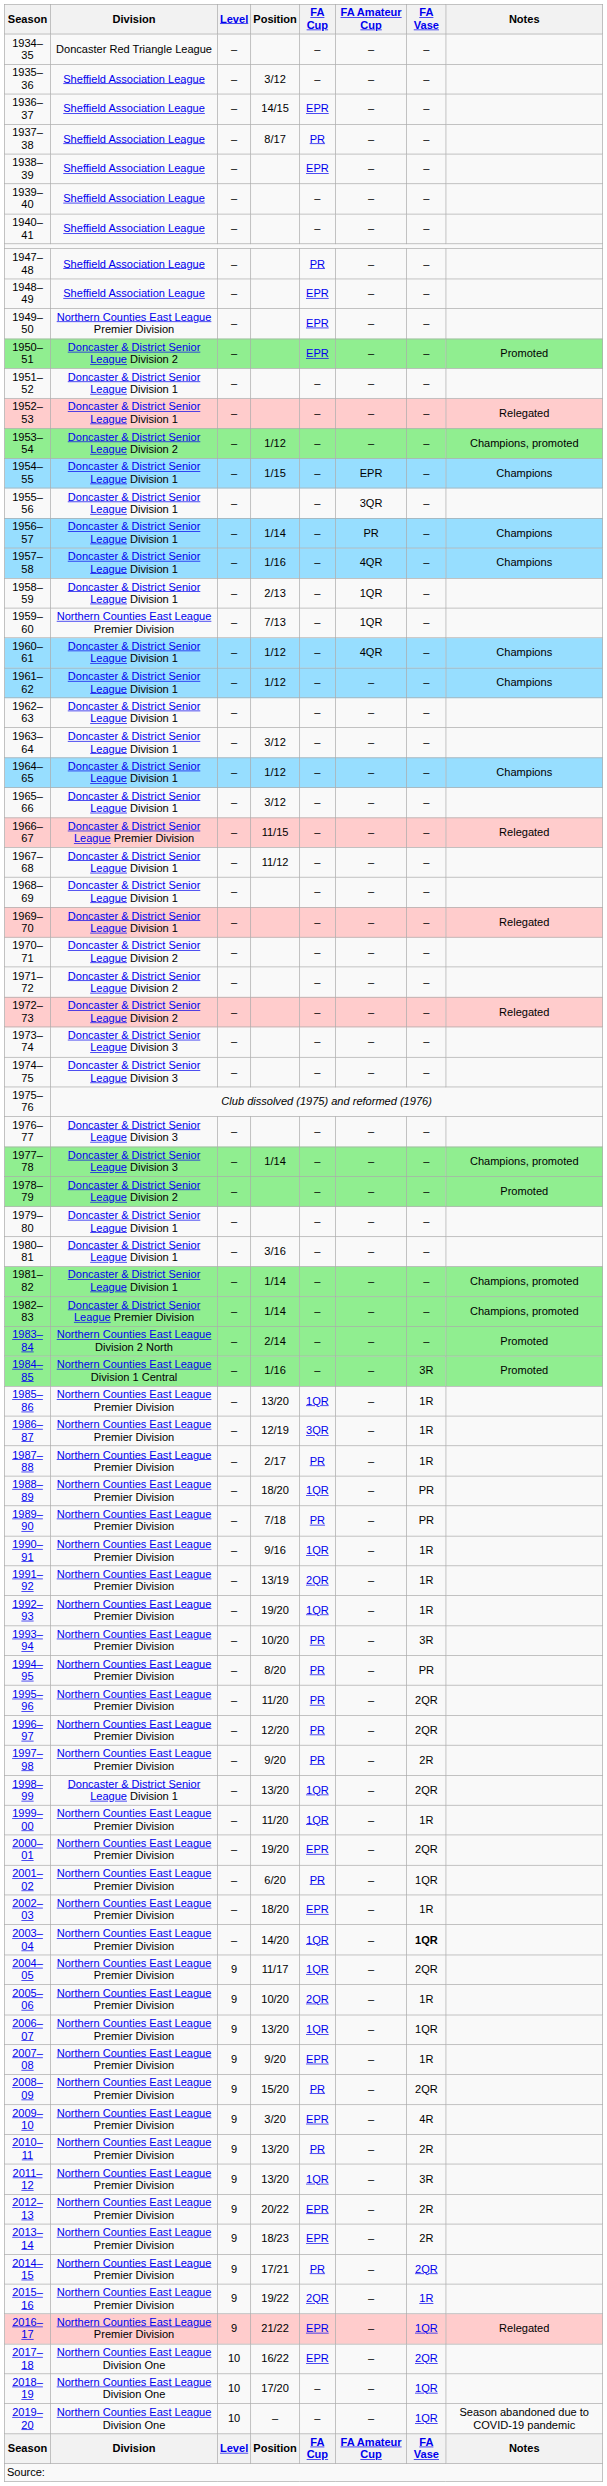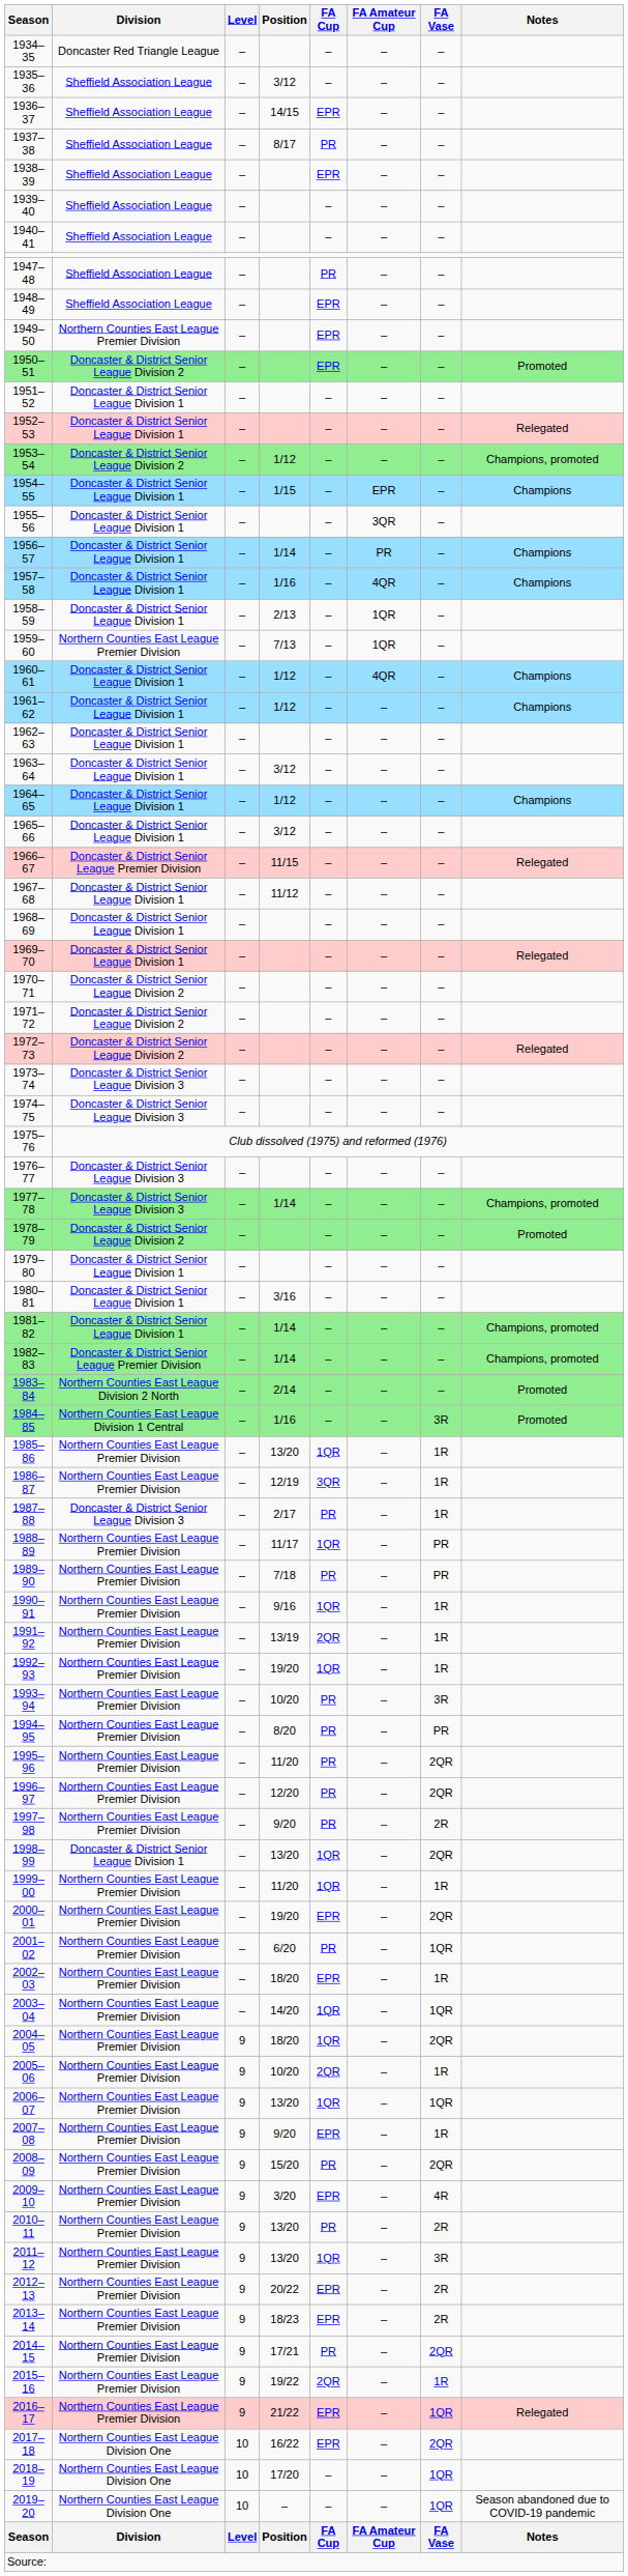 <table class="wikitable collapsible collapsed" style=text-align:center>
 <tr>
 <th>Season</th>
 <th>Division</th>
 <th><a href='#'>Level</a></th>
 <th>Position</th>
 <th><a href='#'>FA Cup</a></th>
 <th><a href='#'>FA Amateur Cup</a></th>
 <th><a href='#'>FA Vase</a></th>
 <th>Notes</th>
 </tr>
 <tr>
 <td>1934–35</td>
 <td>Doncaster Red Triangle League</td>
 <td>–</td>
 <td></td>
 <td>–</td>
 <td>–</td>
 <td>–</td>
 <td></td>
 </tr>
 <tr>
 <td>1935–36</td>
 <td><a href='#'>Sheffield Association League</a></td>
 <td>–</td>
 <td>3/12</td>
 <td>–</td>
 <td>–</td>
 <td>–</td>
 <td></td>
 </tr>
 <tr>
 <td>1936–37</td>
 <td><a href='#'>Sheffield Association League</a></td>
 <td>–</td>
 <td>14/15</td>
 <td><a href='#'>EPR</a></td>
 <td>–</td>
 <td>–</td>
 <td></td>
 </tr>
 <tr>
 <td>1937–38</td>
 <td><a href='#'>Sheffield Association League</a></td>
 <td>–</td>
 <td>8/17</td>
 <td><a href='#'>PR</a></td>
 <td>–</td>
 <td>–</td>
 <td></td>
 </tr>
 <tr>
 <td>1938–39</td>
 <td><a href='#'>Sheffield Association League</a></td>
 <td>–</td>
 <td></td>
 <td><a href='#'>EPR</a></td>
 <td>–</td>
 <td>–</td>
 <td></td>
 </tr>
 <tr>
 <td>1939–40</td>
 <td><a href='#'>Sheffield Association League</a></td>
 <td>–</td>
 <td></td>
 <td>–</td>
 <td>–</td>
 <td>–</td>
 <td></td>
 </tr>
 <tr>
 <td>1940–41</td>
 <td><a href='#'>Sheffield Association League</a></td>
 <td>–</td>
 <td></td>
 <td>–</td>
 <td>–</td>
 <td>–</td>
 <td></td>
 </tr>
 <tr>
 <td colspan=8></td>
 </tr>
 <tr>
 <td>1947–48</td>
 <td><a href='#'>Sheffield Association League</a></td>
 <td>–</td>
 <td></td>
 <td><a href='#'>PR</a></td>
 <td>–</td>
 <td>–</td>
 <td></td>
 </tr>
 <tr>
 <td>1948–49</td>
 <td><a href='#'>Sheffield Association League</a></td>
 <td>–</td>
 <td></td>
 <td><a href='#'>EPR</a></td>
 <td>–</td>
 <td>–</td>
 <td></td>
 </tr>
 <tr>
 <td>1949–50</td>
 <td><a href='#'>Northern Counties East League</a> Premier Division</td>
 <td>–</td>
 <td></td>
 <td><a href='#'>EPR</a></td>
 <td>–</td>
 <td>–</td>
 <td></td>
 </tr>
 <tr style="background: #90EE90">
 <td>1950–51</td>
 <td><a href='#'>Doncaster & District Senior League</a> Division 2</td>
 <td>–</td>
 <td></td>
 <td><a href='#'>EPR</a></td>
 <td>–</td>
 <td>–</td>
 <td>Promoted</td>
 </tr>
 <tr>
 <td>1951–52</td>
 <td><a href='#'>Doncaster & District Senior League</a> Division 1</td>
 <td>–</td>
 <td></td>
 <td>–</td>
 <td>–</td>
 <td>–</td>
 <td></td>
 </tr>
 <tr style="background:#fcc">
 <td>1952–53</td>
 <td><a href='#'>Doncaster & District Senior League</a> Division 1</td>
 <td>–</td>
 <td></td>
 <td>–</td>
 <td>–</td>
 <td>–</td>
 <td>Relegated</td>
 </tr>
 <tr style="background: #90EE90">
 <td>1953–54</td>
 <td><a href='#'>Doncaster & District Senior League</a> Division 2</td>
 <td>–</td>
 <td>1/12</td>
 <td>–</td>
 <td>–</td>
 <td>–</td>
 <td>Champions, promoted</td>
 </tr>
 <tr style="background: #97DEFF">
 <td>1954–55</td>
 <td><a href='#'>Doncaster & District Senior League</a> Division 1</td>
 <td>–</td>
 <td>1/15</td>
 <td>–</td>
 <td>EPR</td>
 <td>–</td>
 <td>Champions</td>
 </tr>
 <tr>
 <td>1955–56</td>
 <td><a href='#'>Doncaster & District Senior League</a> Division 1</td>
 <td>–</td>
 <td></td>
 <td>–</td>
 <td>3QR</td>
 <td>–</td>
 <td></td>
 </tr>
 <tr style="background: #97DEFF">
 <td>1956–57</td>
 <td><a href='#'>Doncaster & District Senior League</a> Division 1</td>
 <td>–</td>
 <td>1/14</td>
 <td>–</td>
 <td>PR</td>
 <td>–</td>
 <td>Champions</td>
 </tr>
 <tr style="background: #97DEFF">
 <td>1957–58</td>
 <td><a href='#'>Doncaster & District Senior League</a> Division 1</td>
 <td>–</td>
 <td>1/16</td>
 <td>–</td>
 <td>4QR</td>
 <td>–</td>
 <td>Champions</td>
 </tr>
 <tr>
 <td>1958–59</td>
 <td><a href='#'>Doncaster & District Senior League</a> Division 1</td>
 <td>–</td>
 <td>2/13</td>
 <td>–</td>
 <td>1QR</td>
 <td>–</td>
 <td></td>
 </tr>
 <tr>
 <td>1959–60</td>
 <td><a href='#'>Northern Counties East League</a> Premier Division</td>
 <td>–</td>
 <td>7/13</td>
 <td>–</td>
 <td>1QR</td>
 <td>–</td>
 <td></td>
 </tr>
 <tr style="background: #97DEFF">
 <td>1960–61</td>
 <td><a href='#'>Doncaster & District Senior League</a> Division 1</td>
 <td>–</td>
 <td>1/12</td>
 <td>–</td>
 <td>4QR</td>
 <td>–</td>
 <td>Champions</td>
 </tr>
 <tr style="background: #97DEFF">
 <td>1961–62</td>
 <td><a href='#'>Doncaster & District Senior League</a> Division 1</td>
 <td>–</td>
 <td>1/12</td>
 <td>–</td>
 <td>–</td>
 <td>–</td>
 <td>Champions</td>
 </tr>
 <tr>
 <td>1962–63</td>
 <td><a href='#'>Doncaster & District Senior League</a> Division 1</td>
 <td>–</td>
 <td></td>
 <td>–</td>
 <td>–</td>
 <td>–</td>
 <td></td>
 </tr>
 <tr>
 <td>1963–64</td>
 <td><a href='#'>Doncaster & District Senior League</a> Division 1</td>
 <td>–</td>
 <td>3/12</td>
 <td>–</td>
 <td>–</td>
 <td>–</td>
 <td></td>
 </tr>
 <tr style="background: #97DEFF">
 <td>1964–65</td>
 <td><a href='#'>Doncaster & District Senior League</a> Division 1</td>
 <td>–</td>
 <td>1/12</td>
 <td>–</td>
 <td>–</td>
 <td>–</td>
 <td>Champions</td>
 </tr>
 <tr>
 <td>1965–66</td>
 <td><a href='#'>Doncaster & District Senior League</a> Division 1</td>
 <td>–</td>
 <td>3/12</td>
 <td>–</td>
 <td>–</td>
 <td>–</td>
 <td></td>
 </tr>
 <tr style="background:#fcc">
 <td>1966–67</td>
 <td><a href='#'>Doncaster & District Senior League</a> Premier Division</td>
 <td>–</td>
 <td>11/15</td>
 <td>–</td>
 <td>–</td>
 <td>–</td>
 <td>Relegated</td>
 </tr>
 <tr>
 <td>1967–68</td>
 <td><a href='#'>Doncaster & District Senior League</a> Division 1</td>
 <td>–</td>
 <td>11/12</td>
 <td>–</td>
 <td>–</td>
 <td>–</td>
 <td></td>
 </tr>
 <tr>
 <td>1968–69</td>
 <td><a href='#'>Doncaster & District Senior League</a> Division 1</td>
 <td>–</td>
 <td></td>
 <td>–</td>
 <td>–</td>
 <td>–</td>
 <td></td>
 </tr>
 <tr style="background:#fcc">
 <td>1969–70</td>
 <td><a href='#'>Doncaster & District Senior League</a> Division 1</td>
 <td>–</td>
 <td></td>
 <td>–</td>
 <td>–</td>
 <td>–</td>
 <td>Relegated</td>
 </tr>
 <tr>
 <td>1970–71</td>
 <td><a href='#'>Doncaster & District Senior League</a> Division 2</td>
 <td>–</td>
 <td></td>
 <td>–</td>
 <td>–</td>
 <td>–</td>
 <td></td>
 </tr>
 <tr>
 <td>1971–72</td>
 <td><a href='#'>Doncaster & District Senior League</a> Division 2</td>
 <td>–</td>
 <td></td>
 <td>–</td>
 <td>–</td>
 <td>–</td>
 <td></td>
 </tr>
 <tr style="background:#fcc">
 <td>1972–73</td>
 <td><a href='#'>Doncaster & District Senior League</a> Division 2</td>
 <td>–</td>
 <td></td>
 <td>–</td>
 <td>–</td>
 <td>–</td>
 <td>Relegated</td>
 </tr>
 <tr>
 <td>1973–74</td>
 <td><a href='#'>Doncaster & District Senior League</a> Division 3</td>
 <td>–</td>
 <td></td>
 <td>–</td>
 <td>–</td>
 <td>–</td>
 <td></td>
 </tr>
 <tr>
 <td>1974–75</td>
 <td><a href='#'>Doncaster & District Senior League</a> Division 3</td>
 <td>–</td>
 <td></td>
 <td>–</td>
 <td>–</td>
 <td>–</td>
 <td></td>
 </tr>
 <tr>
 <td>1975–76</td>
 <td colspan="7"><em>Club dissolved (1975) and reformed (1976)</em></td>
 </tr>
 <tr>
 <td>1976–77</td>
 <td><a href='#'>Doncaster & District Senior League</a> Division 3</td>
 <td>–</td>
 <td></td>
 <td>–</td>
 <td>–</td>
 <td>–</td>
 <td></td>
 </tr>
 <tr style="background: #90EE90">
 <td>1977–78</td>
 <td><a href='#'>Doncaster & District Senior League</a> Division 3</td>
 <td>–</td>
 <td>1/14</td>
 <td>–</td>
 <td>–</td>
 <td>–</td>
 <td>Champions, promoted</td>
 </tr>
 <tr style="background: #90EE90">
 <td>1978–79</td>
 <td><a href='#'>Doncaster & District Senior League</a> Division 2</td>
 <td>–</td>
 <td></td>
 <td>–</td>
 <td>–</td>
 <td>–</td>
 <td>Promoted</td>
 </tr>
 <tr>
 <td>1979–80</td>
 <td><a href='#'>Doncaster & District Senior League</a> Division 1</td>
 <td>–</td>
 <td></td>
 <td>–</td>
 <td>–</td>
 <td>–</td>
 <td></td>
 </tr>
 <tr>
 <td>1980–81</td>
 <td><a href='#'>Doncaster & District Senior League</a> Division 1</td>
 <td>–</td>
 <td>3/16</td>
 <td>–</td>
 <td>–</td>
 <td>–</td>
 <td></td>
 </tr>
 <tr style="background: #90EE90">
 <td>1981–82</td>
 <td><a href='#'>Doncaster & District Senior League</a> Division 1</td>
 <td>–</td>
 <td>1/14</td>
 <td>–</td>
 <td>–</td>
 <td>–</td>
 <td>Champions, promoted</td>
 </tr>
 <tr style="background: #90EE90">
 <td>1982–83</td>
 <td><a href='#'>Doncaster & District Senior League</a> Premier Division</td>
 <td>–</td>
 <td>1/14</td>
 <td>–</td>
 <td>–</td>
 <td>–</td>
 <td>Champions, promoted</td>
 </tr>
 <tr style="background: #90EE90">
 <td><a href='#'>1983–84</a></td>
 <td><a href='#'>Northern Counties East League</a> Division 2 North</td>
 <td>–</td>
 <td>2/14</td>
 <td>–</td>
 <td>–</td>
 <td>–</td>
 <td>Promoted</td>
 </tr>
 <tr style="background: #90EE90">
 <td><a href='#'>1984–85</a></td>
 <td><a href='#'>Northern Counties East League</a> Division 1 Central</td>
 <td>–</td>
 <td>1/16</td>
 <td>–</td>
 <td>–</td>
 <td>3R</td>
 <td>Promoted</td>
 </tr>
 <tr>
 <td><a href='#'>1985–86</a></td>
 <td><a href='#'>Northern Counties East League</a> Premier Division</td>
 <td>–</td>
 <td>13/20</td>
 <td><a href='#'>1QR</a></td>
 <td>–</td>
 <td>1R</td>
 <td></td>
 </tr>
 <tr>
 <td><a href='#'>1986–87</a></td>
 <td><a href='#'>Northern Counties East League</a> Premier Division</td>
 <td>–</td>
 <td>12/19</td>
 <td><a href='#'>3QR</a></td>
 <td>–</td>
 <td>1R</td>
 <td></td>
 </tr>
 <tr>
 <td><a href='#'>1987–88</a></td>
-<td><a href='#'>Northern Counties East League</a> Premier Division</td>
+<td><a href='#'>Doncaster & District Senior League</a> Division 3</td>
 <td>–</td>
 <td>2/17</td>
 <td><a href='#'>PR</a></td>
 <td>–</td>
 <td>1R</td>
 <td></td>
 </tr>
 <tr>
 <td><a href='#'>1988–89</a></td>
 <td><a href='#'>Northern Counties East League</a> Premier Division</td>
 <td>–</td>
-<td>18/20</td>
+<td>11/17</td>
 <td><a href='#'>1QR</a></td>
 <td>–</td>
 <td>PR</td>
 <td></td>
 </tr>
 <tr>
 <td><a href='#'>1989–90</a></td>
 <td><a href='#'>Northern Counties East League</a> Premier Division</td>
 <td>–</td>
 <td>7/18</td>
 <td><a href='#'>PR</a></td>
 <td>–</td>
 <td>PR</td>
 <td></td>
 </tr>
 <tr>
 <td><a href='#'>1990–91</a></td>
 <td><a href='#'>Northern Counties East League</a> Premier Division</td>
 <td>–</td>
 <td>9/16</td>
 <td><a href='#'>1QR</a></td>
 <td>–</td>
 <td>1R</td>
 <td></td>
 </tr>
 <tr>
 <td><a href='#'>1991–92</a></td>
 <td><a href='#'>Northern Counties East League</a> Premier Division</td>
 <td>–</td>
 <td>13/19</td>
 <td><a href='#'>2QR</a></td>
 <td>–</td>
 <td>1R</td>
 <td></td>
 </tr>
 <tr>
 <td><a href='#'>1992–93</a></td>
 <td><a href='#'>Northern Counties East League</a> Premier Division</td>
 <td>–</td>
 <td>19/20</td>
 <td><a href='#'>1QR</a></td>
 <td>–</td>
 <td>1R</td>
 <td></td>
 </tr>
 <tr>
 <td><a href='#'>1993–94</a></td>
 <td><a href='#'>Northern Counties East League</a> Premier Division</td>
 <td>–</td>
 <td>10/20</td>
 <td><a href='#'>PR</a></td>
 <td>–</td>
 <td>3R</td>
 <td></td>
 </tr>
 <tr>
 <td><a href='#'>1994–95</a></td>
 <td><a href='#'>Northern Counties East League</a> Premier Division</td>
 <td>–</td>
 <td>8/20</td>
 <td><a href='#'>PR</a></td>
 <td>–</td>
 <td>PR</td>
 <td></td>
 </tr>
 <tr>
 <td><a href='#'>1995–96</a></td>
 <td><a href='#'>Northern Counties East League</a> Premier Division</td>
 <td>–</td>
 <td>11/20</td>
 <td><a href='#'>PR</a></td>
 <td>–</td>
 <td>2QR</td>
 <td></td>
 </tr>
 <tr>
 <td><a href='#'>1996–97</a></td>
 <td><a href='#'>Northern Counties East League</a> Premier Division</td>
 <td>–</td>
 <td>12/20</td>
 <td><a href='#'>PR</a></td>
 <td>–</td>
 <td>2QR</td>
 <td></td>
 </tr>
 <tr>
 <td><a href='#'>1997–98</a></td>
 <td><a href='#'>Northern Counties East League</a> Premier Division</td>
 <td>–</td>
 <td>9/20</td>
 <td><a href='#'>PR</a></td>
 <td>–</td>
 <td>2R</td>
 <td></td>
 </tr>
 <tr>
 <td><a href='#'>1998–99</a></td>
 <td><a href='#'>Doncaster & District Senior League</a> Division 1</td>
 <td>–</td>
 <td>13/20</td>
 <td><a href='#'>1QR</a></td>
 <td>–</td>
 <td>2QR</td>
 <td></td>
 </tr>
 <tr>
 <td><a href='#'>1999–00</a></td>
 <td><a href='#'>Northern Counties East League</a> Premier Division</td>
 <td>–</td>
 <td>11/20</td>
 <td><a href='#'>1QR</a></td>
 <td>–</td>
 <td>1R</td>
 <td></td>
 </tr>
 <tr>
 <td><a href='#'>2000–01</a></td>
 <td><a href='#'>Northern Counties East League</a> Premier Division</td>
 <td>–</td>
 <td>19/20</td>
 <td><a href='#'>EPR</a></td>
 <td>–</td>
 <td>2QR</td>
 <td></td>
 </tr>
 <tr>
 <td><a href='#'>2001–02</a></td>
 <td><a href='#'>Northern Counties East League</a> Premier Division</td>
 <td>–</td>
 <td>6/20</td>
 <td><a href='#'>PR</a></td>
 <td>–</td>
 <td>1QR</td>
 <td></td>
 </tr>
 <tr>
 <td><a href='#'>2002–03</a></td>
 <td><a href='#'>Northern Counties East League</a> Premier Division</td>
 <td>–</td>
 <td>18/20</td>
 <td><a href='#'>EPR</a></td>
 <td>–</td>
 <td>1R</td>
 <td></td>
 </tr>
 <tr>
 <td><a href='#'>2003–04</a></td>
 <td><a href='#'>Northern Counties East League</a> Premier Division</td>
 <td>–</td>
 <td>14/20</td>
 <td><a href='#'>1QR</a></td>
 <td>–</td>
-<td><strong>1QR</strong></td>
+<td>1QR</td>
 <td></td>
 </tr>
 <tr>
 <td><a href='#'>2004–05</a></td>
 <td><a href='#'>Northern Counties East League</a> Premier Division</td>
 <td>9</td>
-<td>11/17</td>
+<td>18/20</td>
 <td><a href='#'>1QR</a></td>
 <td>–</td>
 <td>2QR</td>
 <td></td>
 </tr>
 <tr>
 <td><a href='#'>2005–06</a></td>
 <td><a href='#'>Northern Counties East League</a> Premier Division</td>
 <td>9</td>
 <td>10/20</td>
 <td><a href='#'>2QR</a></td>
 <td>–</td>
 <td>1R</td>
 <td></td>
 </tr>
 <tr>
 <td><a href='#'>2006–07</a></td>
 <td><a href='#'>Northern Counties East League</a> Premier Division</td>
 <td>9</td>
 <td>13/20</td>
 <td><a href='#'>1QR</a></td>
 <td>–</td>
 <td>1QR</td>
 <td></td>
 </tr>
 <tr>
 <td><a href='#'>2007–08</a></td>
 <td><a href='#'>Northern Counties East League</a> Premier Division</td>
 <td>9</td>
 <td>9/20</td>
 <td><a href='#'>EPR</a></td>
 <td>–</td>
 <td>1R</td>
 <td></td>
 </tr>
 <tr>
 <td><a href='#'>2008–09</a></td>
 <td><a href='#'>Northern Counties East League</a> Premier Division</td>
 <td>9</td>
 <td>15/20</td>
 <td><a href='#'>PR</a></td>
 <td>–</td>
 <td>2QR</td>
 <td></td>
 </tr>
 <tr>
 <td><a href='#'>2009–10</a></td>
 <td><a href='#'>Northern Counties East League</a> Premier Division</td>
 <td>9</td>
 <td>3/20</td>
 <td><a href='#'>EPR</a></td>
 <td>–</td>
 <td>4R</td>
 <td></td>
 </tr>
 <tr>
 <td><a href='#'>2010–11</a></td>
 <td><a href='#'>Northern Counties East League</a> Premier Division</td>
 <td>9</td>
 <td>13/20</td>
 <td><a href='#'>PR</a></td>
 <td>–</td>
 <td>2R</td>
 <td></td>
 </tr>
 <tr>
 <td><a href='#'>2011–12</a></td>
 <td><a href='#'>Northern Counties East League</a> Premier Division</td>
 <td>9</td>
 <td>13/20</td>
 <td><a href='#'>1QR</a></td>
 <td>–</td>
 <td>3R</td>
 <td></td>
 </tr>
 <tr>
 <td><a href='#'>2012–13</a></td>
 <td><a href='#'>Northern Counties East League</a> Premier Division</td>
 <td>9</td>
 <td>20/22</td>
 <td><a href='#'>EPR</a></td>
 <td>–</td>
 <td>2R</td>
 <td></td>
 </tr>
 <tr>
 <td><a href='#'>2013–14</a></td>
 <td><a href='#'>Northern Counties East League</a> Premier Division</td>
 <td>9</td>
 <td>18/23</td>
 <td><a href='#'>EPR</a></td>
 <td>–</td>
 <td>2R</td>
 <td></td>
 </tr>
 <tr>
 <td><a href='#'>2014–15</a></td>
 <td><a href='#'>Northern Counties East League</a> Premier Division</td>
 <td>9</td>
 <td>17/21</td>
 <td><a href='#'>PR</a></td>
 <td>–</td>
 <td><a href='#'>2QR</a></td>
 <td></td>
 </tr>
 <tr>
 <td><a href='#'>2015–16</a></td>
 <td><a href='#'>Northern Counties East League</a> Premier Division</td>
 <td>9</td>
 <td>19/22</td>
 <td><a href='#'>2QR</a></td>
 <td>–</td>
 <td><a href='#'>1R</a></td>
 <td></td>
 </tr>
 <tr style="background:#fcc">
 <td><a href='#'>2016–17</a></td>
 <td><a href='#'>Northern Counties East League</a> Premier Division</td>
 <td>9</td>
 <td>21/22</td>
 <td><a href='#'>EPR</a></td>
 <td>–</td>
 <td><a href='#'>1QR</a></td>
 <td>Relegated</td>
 </tr>
 <tr>
 <td><a href='#'>2017–18</a></td>
 <td><a href='#'>Northern Counties East League</a> Division One</td>
 <td>10</td>
 <td>16/22</td>
 <td><a href='#'>EPR</a></td>
 <td>–</td>
 <td><a href='#'>2QR</a></td>
 <td></td>
 </tr>
 <tr>
 <td><a href='#'>2018–19</a></td>
 <td><a href='#'>Northern Counties East League</a> Division One</td>
 <td>10</td>
 <td>17/20</td>
 <td>–</td>
 <td>–</td>
 <td><a href='#'>1QR</a></td>
 <td></td>
 </tr>
 <tr>
 <td><a href='#'>2019–20</a></td>
 <td><a href='#'>Northern Counties East League</a> Division One</td>
 <td>10</td>
 <td>–</td>
 <td>–</td>
 <td>–</td>
 <td><a href='#'>1QR</a></td>
 <td>Season abandoned due to COVID-19 pandemic</td>
 </tr>
 <tr>
 <th>Season</th>
 <th>Division</th>
 <th><a href='#'>Level</a></th>
 <th>Position</th>
 <th><a href='#'>FA Cup</a></th>
 <th><a href='#'>FA Amateur Cup</a></th>
 <th><a href='#'>FA Vase</a></th>
 <th>Notes</th>
 </tr>
 <tr>
 <td align=left colspan=8>Source: </td>
 </tr>
 </table>
